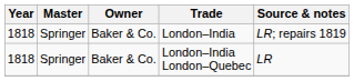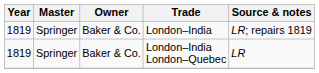 <table class=" wikitable">
 <tr>
 <th>Year</th>
 <th>Master</th>
 <th>Owner</th>
 <th>Trade</th>
 <th>Source & notes</th>
 </tr>
 <tr>
-<td>1818</td>
+<td>1819</td>
 <td>Springer</td>
 <td>Baker & Co.</td>
 <td>London–India</td>
 <td><em>LR</em>; repairs 1819</td>
 </tr>
 <tr>
-<td>1818</td>
+<td>1819</td>
 <td>Springer</td>
 <td>Baker & Co.</td>
 <td>London–India<br>London–Quebec</td>
 <td><em>LR</em></td>
 </tr>
 <tr>
 </tr>
 </table>
